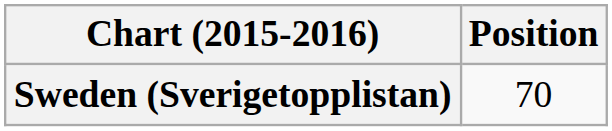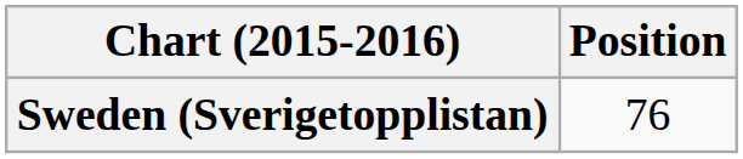 <table class="wikitable plainrowheaders" style="text-align:center">
 <tr>
 <th>Chart (2015-2016)</th>
 <th>Position</th>
 </tr>
 <tr>
 <th scope="row">Sweden (Sverigetopplistan)</th>
-<td>70</td>
+<td>76</td>
 </tr>
 </table>
